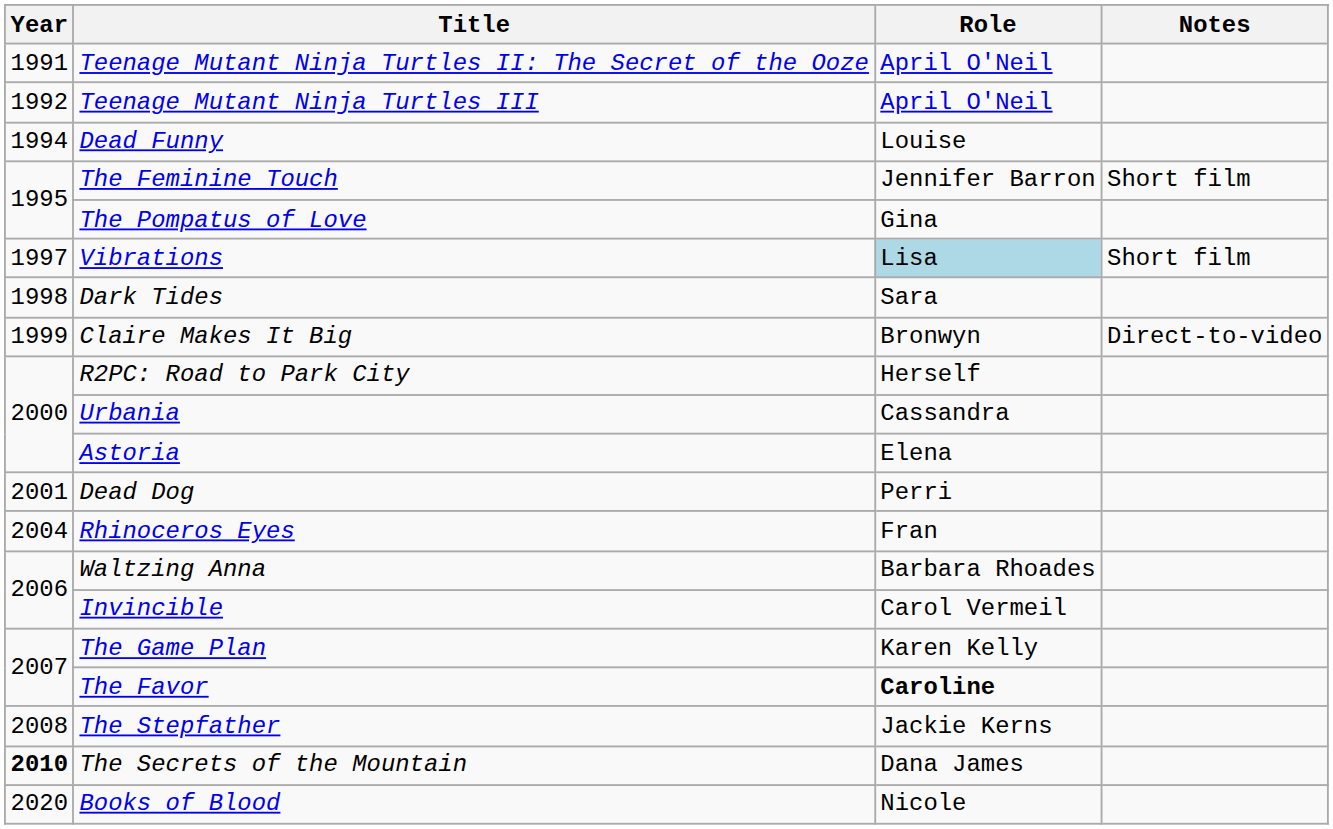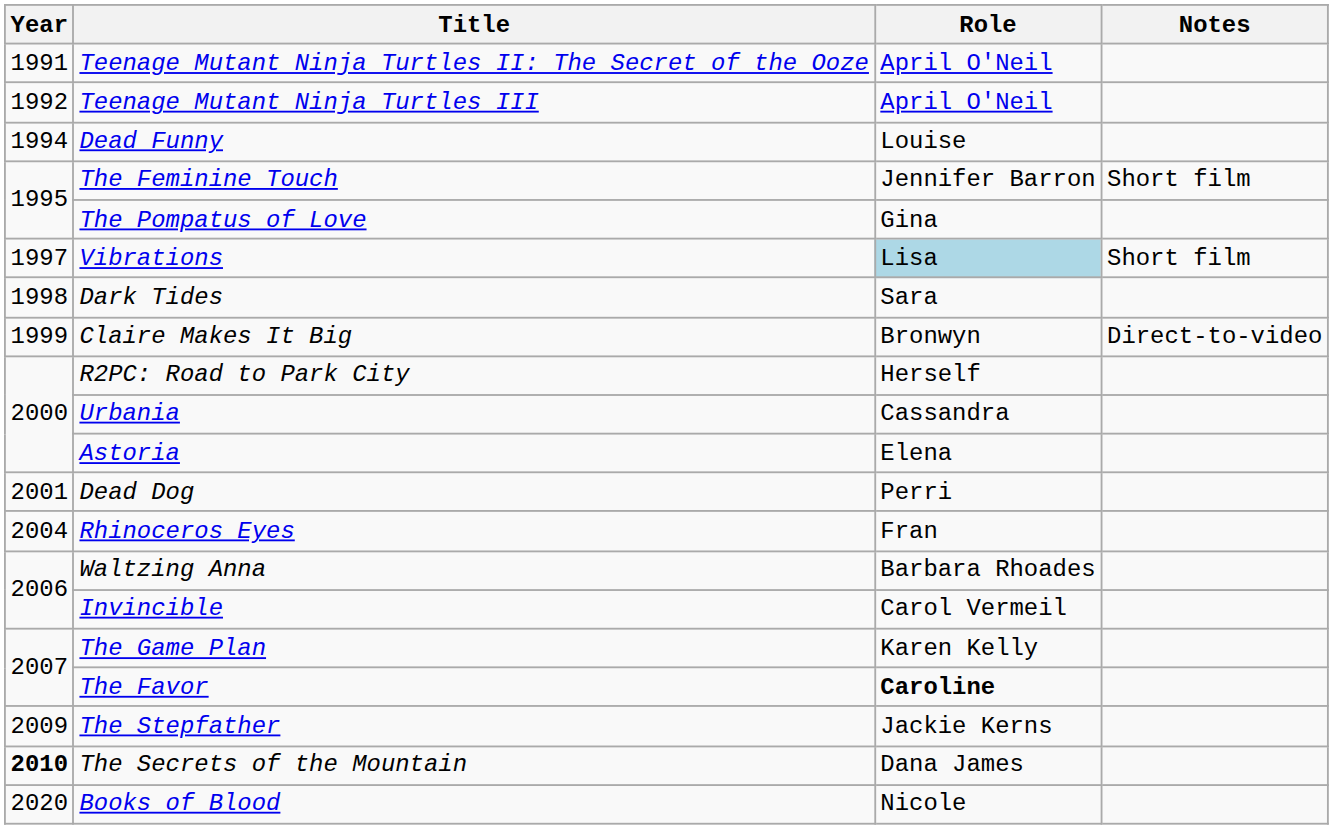 <table class="wikitable sortable">
 <tr>
 <th>Year</th>
 <th>Title</th>
 <th>Role</th>
 <th class="unsortable">Notes</th>
 </tr>
 <tr>
 <td>1991</td>
 <td><em><a href='#'>Teenage Mutant Ninja Turtles II: The Secret of the Ooze</a></em></td>
 <td><a href='#'>April O'Neil</a></td>
 <td></td>
 </tr>
 <tr>
 <td>1992</td>
 <td><em><a href='#'>Teenage Mutant Ninja Turtles III</a></em></td>
 <td><a href='#'>April O'Neil</a></td>
 <td></td>
 </tr>
 <tr>
 <td>1994</td>
 <td><em><a href='#'>Dead Funny</a></em></td>
 <td>Louise</td>
 <td></td>
 </tr>
 <tr>
 <td rowspan="2">1995</td>
 <td><em><a href='#'>The Feminine Touch</a></em></td>
 <td>Jennifer Barron</td>
 <td>Short film</td>
 </tr>
 <tr>
 <td><em><a href='#'>The Pompatus of Love</a></em></td>
 <td>Gina</td>
 <td></td>
 </tr>
 <tr>
 <td>1997</td>
 <td><em><a href='#'>Vibrations</a></em></td>
 <td style="background: lightblue;">Lisa</td>
 <td>Short film</td>
 </tr>
 <tr>
 <td>1998</td>
 <td><em>Dark Tides</em></td>
 <td>Sara</td>
 <td></td>
 </tr>
 <tr>
 <td>1999</td>
 <td><em>Claire Makes It Big</em></td>
 <td>Bronwyn</td>
 <td>Direct-to-video</td>
 </tr>
 <tr>
 <td rowspan="3">2000</td>
 <td><em>R2PC: Road to Park City</em></td>
 <td>Herself</td>
 <td></td>
 </tr>
 <tr>
 <td><em><a href='#'>Urbania</a></em></td>
 <td>Cassandra</td>
 <td></td>
 </tr>
 <tr>
 <td><em><a href='#'>Astoria</a></em></td>
 <td>Elena</td>
 <td></td>
 </tr>
 <tr>
 <td>2001</td>
 <td><em>Dead Dog</em></td>
 <td>Perri</td>
 <td></td>
 </tr>
 <tr>
 <td>2004</td>
 <td><em><a href='#'>Rhinoceros Eyes</a></em></td>
 <td>Fran</td>
 <td></td>
 </tr>
 <tr>
 <td rowspan="2">2006</td>
 <td><em>Waltzing Anna</em></td>
 <td>Barbara Rhoades</td>
 <td></td>
 </tr>
 <tr>
 <td><em><a href='#'>Invincible</a></em></td>
 <td>Carol Vermeil</td>
 <td></td>
 </tr>
 <tr>
 <td rowspan="2">2007</td>
 <td><em><a href='#'>The Game Plan</a></em></td>
 <td>Karen Kelly</td>
 <td></td>
 </tr>
 <tr>
 <td><em><a href='#'>The Favor</a></em></td>
 <td><strong>Caroline</strong></td>
 <td></td>
 </tr>
 <tr>
-<td>2008</td>
+<td>2009</td>
 <td><em><a href='#'>The Stepfather</a></em></td>
 <td>Jackie Kerns</td>
 <td></td>
 </tr>
 <tr>
 <td><strong>2010</strong></td>
 <td><em>The Secrets of the Mountain</em></td>
 <td>Dana James</td>
 <td></td>
 </tr>
 <tr>
 <td>2020</td>
 <td><em><a href='#'>Books of Blood</a></em></td>
 <td>Nicole</td>
 <td></td>
 </tr>
 </table>
